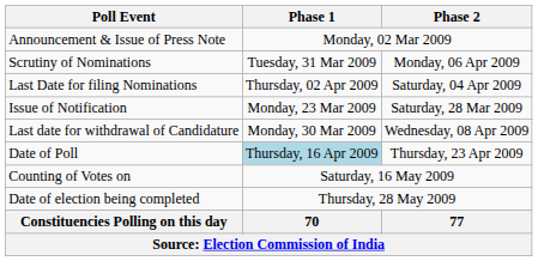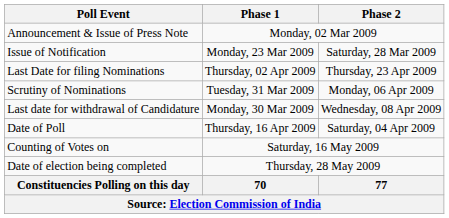 <table class="wikitable">
 <tr>
 <th>Poll Event</th>
 <th>Phase 1</th>
 <th>Phase 2</th>
 </tr>
 <tr>
 <td>Announcement & Issue of Press Note</td>
 <td colspan=2 align="center">Monday, 02 Mar 2009</td>
 </tr>
 <tr>
-<td>Scrutiny of Nominations</td>
-<td align="center">Tuesday, 31 Mar 2009</td>
-<td align="center">Monday, 06 Apr 2009</td>
+<td>Issue of Notification</td>
+<td align="center">Monday, 23 Mar 2009</td>
+<td align="center">Saturday, 28 Mar 2009</td>
 </tr>
 <tr>
 <td>Last Date for filing Nominations</td>
 <td align="center">Thursday, 02 Apr 2009</td>
-<td align="center">Saturday, 04 Apr 2009</td>
+<td align="center">Thursday, 23 Apr 2009</td>
 </tr>
 <tr>
-<td>Issue of Notification</td>
-<td align="center">Monday, 23 Mar 2009</td>
-<td align="center">Saturday, 28 Mar 2009</td>
+<td>Scrutiny of Nominations</td>
+<td align="center">Tuesday, 31 Mar 2009</td>
+<td align="center">Monday, 06 Apr 2009</td>
 </tr>
 <tr>
 <td>Last date for withdrawal of Candidature</td>
 <td align="center">Monday, 30 Mar 2009</td>
 <td align="center">Wednesday, 08 Apr 2009</td>
 </tr>
 <tr>
 <td>Date of Poll</td>
-<td align="center" style="background: lightblue;">Thursday, 16 Apr 2009</td>
-<td align="center">Thursday, 23 Apr 2009</td>
+<td align="center">Thursday, 16 Apr 2009</td>
+<td align="center">Saturday, 04 Apr 2009</td>
 </tr>
 <tr>
 <td>Counting of Votes on</td>
 <td colspan=2 align="center">Saturday, 16 May 2009</td>
 </tr>
 <tr>
 <td>Date of election being completed</td>
 <td colspan=2 align="center">Thursday, 28 May 2009</td>
 </tr>
 <tr>
 <th>Constituencies Polling on this day</th>
 <th>70</th>
 <th>77</th>
 </tr>
 <tr>
 <th colspan=3 align="center">Source: <a href='#'>Election Commission of India</a></th>
 </tr>
 </table>
